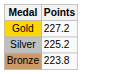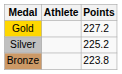 <table class="wikitable">
 <tr>
 <th>Medal</th>
+<th>Athlete</th>
 <th>Points</th>
 </tr>
 <tr>
 <td style="text-align:center;background-color:gold;">Gold</td>
+<td></td>
 <td>227.2</td>
 </tr>
 <tr>
 <td style="text-align:center;background-color:silver;">Silver</td>
+<td></td>
 <td>225.2</td>
 </tr>
 <tr>
 <td style="text-align:center;background-color:#CC9966;">Bronze</td>
+<td></td>
 <td>223.8</td>
 </tr>
 </table>
